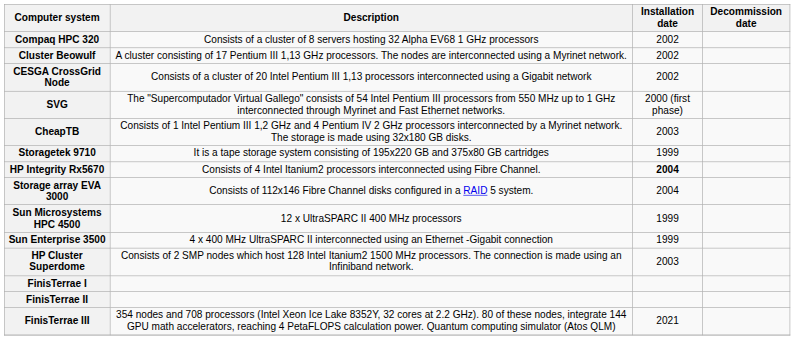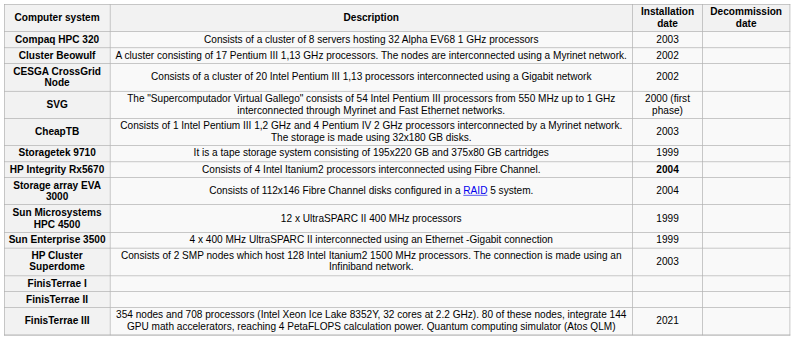 <table class="wikitable" style="text-align: center;">
 <tr>
 <th>Computer system</th>
 <th>Description</th>
 <th>Installation date</th>
 <th>Decommission date</th>
 </tr>
 <tr>
 <th>Compaq HPC 320</th>
 <td>Consists of a cluster of 8 servers hosting 32 Alpha EV68 1 GHz processors</td>
-<td>2002</td>
+<td>2003</td>
 <td></td>
 </tr>
 <tr>
 <th>Cluster Beowulf</th>
 <td>A cluster consisting of 17 Pentium III 1,13 GHz processors. The nodes are interconnected using a Myrinet network.</td>
 <td>2002</td>
 <td></td>
 </tr>
 <tr>
 <th>CESGA CrossGrid Node</th>
 <td>Consists of a cluster of 20 Intel Pentium III 1,13 processors interconnected using a Gigabit network</td>
 <td>2002</td>
 <td></td>
 </tr>
 <tr>
 <th>SVG</th>
 <td>The "Supercomputador Virtual Gallego" consists of 54 Intel Pentium III processors from 550 MHz up to 1 GHz interconnected through Myrinet and Fast Ethernet networks.</td>
 <td>2000 (first phase)</td>
 <td></td>
 </tr>
 <tr>
 <th>CheapTB</th>
 <td>Consists of 1 Intel Pentium III 1,2 GHz and 4 Pentium IV 2 GHz processors interconnected by a Myrinet network. The storage is made using 32x180 GB disks.</td>
 <td>2003</td>
 <td></td>
 </tr>
 <tr>
 <th>Storagetek 9710</th>
 <td>It is a tape storage system consisting of 195x220 GB and 375x80 GB cartridges</td>
 <td>1999</td>
 <td></td>
 </tr>
 <tr>
 <th>HP Integrity Rx5670</th>
 <td>Consists of 4 Intel Itanium2 processors interconnected using Fibre Channel.</td>
 <td><strong>2004</strong></td>
 <td></td>
 </tr>
 <tr>
 <th>Storage array EVA 3000</th>
 <td>Consists of 112x146 Fibre Channel disks configured in a <a href='#'>RAID</a> 5 system.</td>
 <td>2004</td>
 <td></td>
 </tr>
 <tr>
 <th>Sun Microsystems HPC 4500</th>
 <td>12 x UltraSPARC II 400 MHz processors</td>
 <td>1999</td>
 <td></td>
 </tr>
 <tr>
 <th>Sun Enterprise 3500</th>
 <td>4 x 400 MHz UltraSPARC II interconnected using an Ethernet -Gigabit connection</td>
 <td>1999</td>
 <td></td>
 </tr>
 <tr>
 <th>HP Cluster Superdome</th>
 <td>Consists of 2 SMP nodes which host 128 Intel Itanium2 1500 MHz processors. The connection is made using an Infiniband network.</td>
 <td>2003</td>
 <td></td>
 </tr>
 <tr>
 <th>FinisTerrae I</th>
 <td></td>
 <td></td>
 <td></td>
 </tr>
 <tr>
 <th>FinisTerrae II</th>
 <td></td>
 <td></td>
 <td></td>
 </tr>
 <tr>
 <th>FinisTerrae III</th>
 <td>354 nodes and 708 processors (Intel Xeon Ice Lake 8352Y, 32 cores at 2.2 GHz). 80 of these nodes, integrate 144 GPU math accelerators, reaching 4 PetaFLOPS calculation power. Quantum computing simulator (Atos QLM) </td>
 <td>2021</td>
 <td></td>
 </tr>
 <tr>
 </tr>
 </table>
